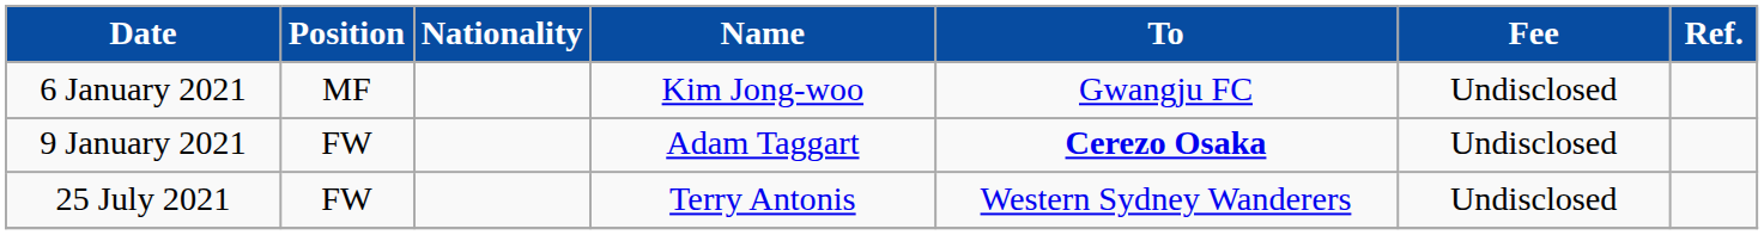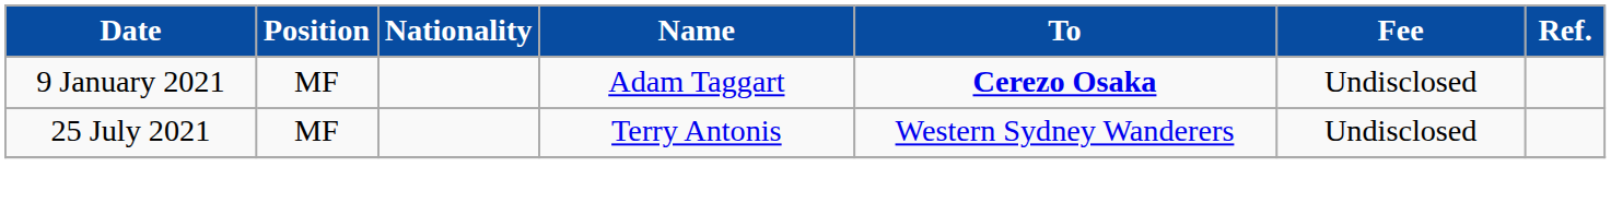 <table class="wikitable" style="text-align:center; font-size:90%; ">
 <tr>
 <th style="background:#074CA1; color:#FFFFFF; width:110px;">Date</th>
 <th style="background:#074CA1; color:#FFFFFF; width:50px;">Position</th>
 <th style="background:#074CA1; color:#FFFFFF; width:50px;">Nationality</th>
 <th style="background:#074CA1; color:#FFFFFF; width:140px;">Name</th>
 <th style="background:#074CA1; color:#FFFFFF; width:190px;">To</th>
 <th style="background:#074CA1; color:#FFFFFF; width:110px;">Fee</th>
 <th style="background:#074CA1; color:#FFFFFF; width:30px;">Ref.</th>
 </tr>
 <tr>
-<td>6 January 2021</td>
+<td>9 January 2021</td>
 <td>MF</td>
-<td></td>
-<td><a href='#'>Kim Jong-woo</a></td>
-<td> <a href='#'>Gwangju FC</a></td>
-<td>Undisclosed</td>
-<td></td>
-</tr>
-<tr>
-<td>9 January 2021</td>
-<td>FW</td>
 <td></td>
 <td><a href='#'>Adam Taggart</a></td>
 <td><strong> <a href='#'>Cerezo Osaka</a></strong></td>
 <td>Undisclosed</td>
 <td></td>
 </tr>
 <tr>
 <td>25 July 2021</td>
-<td>FW</td>
+<td>MF</td>
 <td></td>
 <td><a href='#'>Terry Antonis</a></td>
 <td> <a href='#'>Western Sydney Wanderers</a></td>
 <td>Undisclosed</td>
 <td></td>
 </tr>
 <tr>
 </tr>
 </table>
